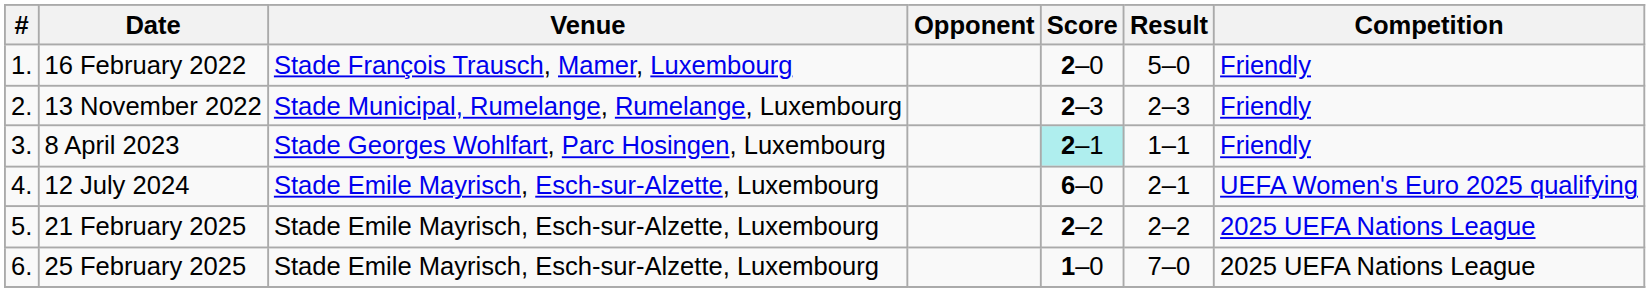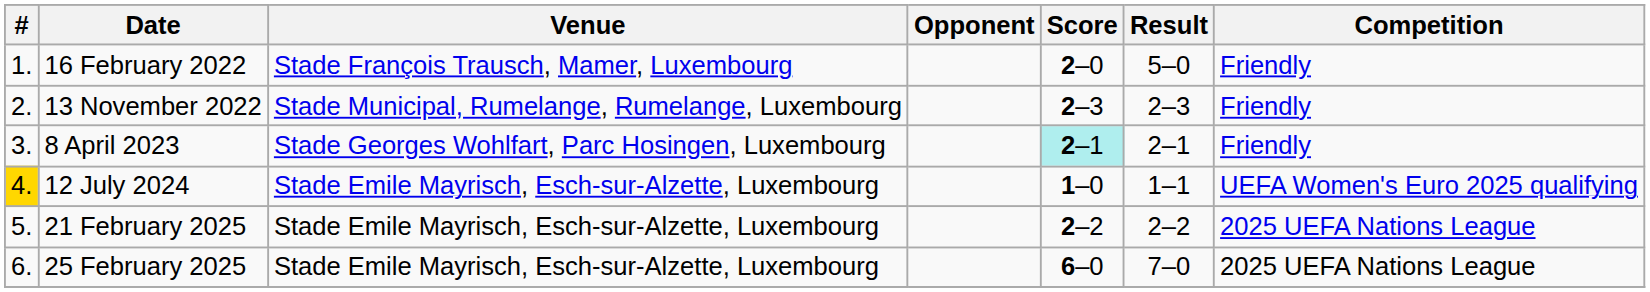 <table class="wikitable" style="font-size:85%;">
 <tr>
 <th>#</th>
 <th>Date</th>
 <th>Venue</th>
 <th>Opponent</th>
 <th>Score</th>
 <th>Result</th>
 <th>Competition</th>
 </tr>
 <tr>
 <td>1.</td>
 <td>16 February 2022</td>
 <td><a href='#'>Stade François Trausch</a>, <a href='#'>Mamer</a>, <a href='#'>Luxembourg</a></td>
 <td></td>
 <td align=center><strong>2</strong>–0</td>
 <td align=center>5–0</td>
 <td><a href='#'>Friendly</a></td>
 </tr>
 <tr>
 <td>2.</td>
 <td>13 November 2022</td>
 <td><a href='#'>Stade Municipal, Rumelange</a>, <a href='#'>Rumelange</a>, Luxembourg</td>
 <td></td>
 <td align=center><strong>2</strong>–3</td>
 <td align=center>2–3</td>
 <td><a href='#'>Friendly</a></td>
 </tr>
 <tr>
 <td>3.</td>
 <td>8 April 2023</td>
 <td><a href='#'>Stade Georges Wohlfart</a>, <a href='#'>Parc Hosingen</a>, Luxembourg</td>
 <td></td>
 <td align=center style="background: paleturquoise;"><strong>2</strong>–1</td>
-<td align=center>1–1</td>
+<td align=center>2–1</td>
 <td><a href='#'>Friendly</a></td>
 </tr>
 <tr>
-<td>4.</td>
+<td style="background: gold;">4.</td>
 <td>12 July 2024</td>
 <td><a href='#'>Stade Emile Mayrisch</a>, <a href='#'>Esch-sur-Alzette</a>, Luxembourg</td>
 <td></td>
-<td align=center><strong>6</strong>–0</td>
-<td align=center>2–1</td>
+<td align=center><strong>1</strong>–0</td>
+<td align=center>1–1</td>
 <td><a href='#'>UEFA Women's Euro 2025 qualifying</a></td>
 </tr>
 <tr>
 <td>5.</td>
 <td>21 February 2025</td>
 <td>Stade Emile Mayrisch, Esch-sur-Alzette, Luxembourg</td>
 <td></td>
 <td align=center><strong>2</strong>–2</td>
 <td align=center>2–2</td>
 <td><a href='#'>2025 UEFA Nations League</a></td>
 </tr>
 <tr>
 <td>6.</td>
 <td>25 February 2025</td>
 <td>Stade Emile Mayrisch, Esch-sur-Alzette, Luxembourg</td>
 <td></td>
-<td align=center><strong>1</strong>–0</td>
+<td align=center><strong>6</strong>–0</td>
 <td align=center>7–0</td>
 <td>2025 UEFA Nations League</td>
 </tr>
 <tr>
 </tr>
 </table>
